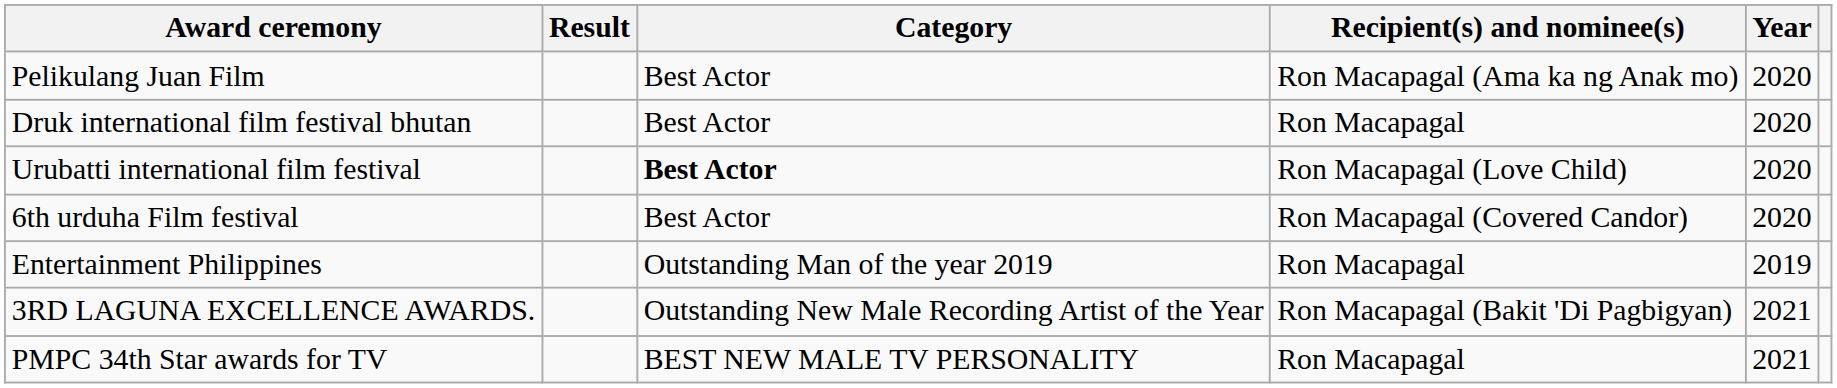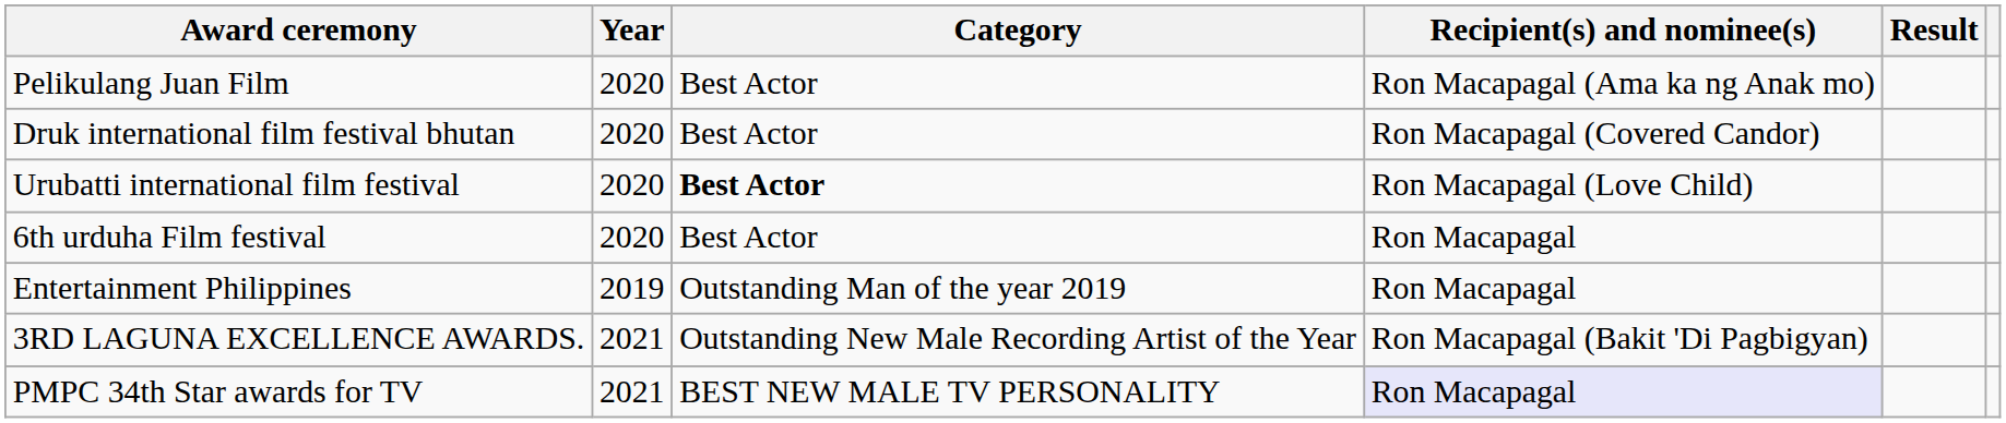 <table class="wikitable">
 <tr>
 <th>Award ceremony</th>
-<th>Result</th>
+<th>Year</th>
 <th>Category</th>
 <th>Recipient(s) and nominee(s)</th>
-<th>Year</th>
+<th>Result</th>
 <th></th>
 </tr>
 <tr>
 <td>Pelikulang Juan Film</td>
-<td></td>
+<td>2020</td>
 <td>Best Actor</td>
 <td>Ron Macapagal (Ama ka ng Anak mo)</td>
-<td>2020</td>
+<td></td>
 <td></td>
 </tr>
 <tr>
 <td>Druk international film festival bhutan</td>
+<td>2020</td>
+<td>Best Actor</td>
+<td>Ron Macapagal (Covered Candor)</td>
 <td></td>
-<td>Best Actor</td>
-<td>Ron Macapagal</td>
-<td>2020</td>
 <td></td>
 </tr>
 <tr>
 <td>Urubatti international film festival</td>
-<td></td>
+<td>2020</td>
 <td><strong>Best Actor</strong></td>
 <td>Ron Macapagal (Love Child)</td>
-<td>2020</td>
+<td></td>
 <td></td>
 </tr>
 <tr>
 <td>6th urduha Film festival</td>
+<td>2020</td>
+<td>Best Actor</td>
+<td>Ron Macapagal</td>
 <td></td>
-<td>Best Actor</td>
-<td>Ron Macapagal (Covered Candor)</td>
-<td>2020</td>
 <td></td>
 </tr>
 <tr>
 <td>Entertainment Philippines</td>
-<td></td>
+<td>2019</td>
 <td>Outstanding Man of the year 2019</td>
 <td>Ron Macapagal</td>
-<td>2019</td>
+<td></td>
 <td></td>
 </tr>
 <tr>
 <td>3RD LAGUNA EXCELLENCE AWARDS.</td>
-<td></td>
+<td>2021</td>
 <td>Outstanding New Male Recording Artist of the Year</td>
 <td>Ron Macapagal (Bakit 'Di Pagbigyan)</td>
-<td>2021</td>
+<td></td>
 <td></td>
 </tr>
 <tr>
 <td>PMPC 34th Star awards for TV</td>
+<td>2021</td>
+<td>BEST NEW MALE TV PERSONALITY</td>
+<td style="background: lavender;">Ron Macapagal</td>
 <td></td>
-<td>BEST NEW MALE TV PERSONALITY</td>
-<td>Ron Macapagal</td>
-<td>2021</td>
 <td><br></td>
 </tr>
 </table>
